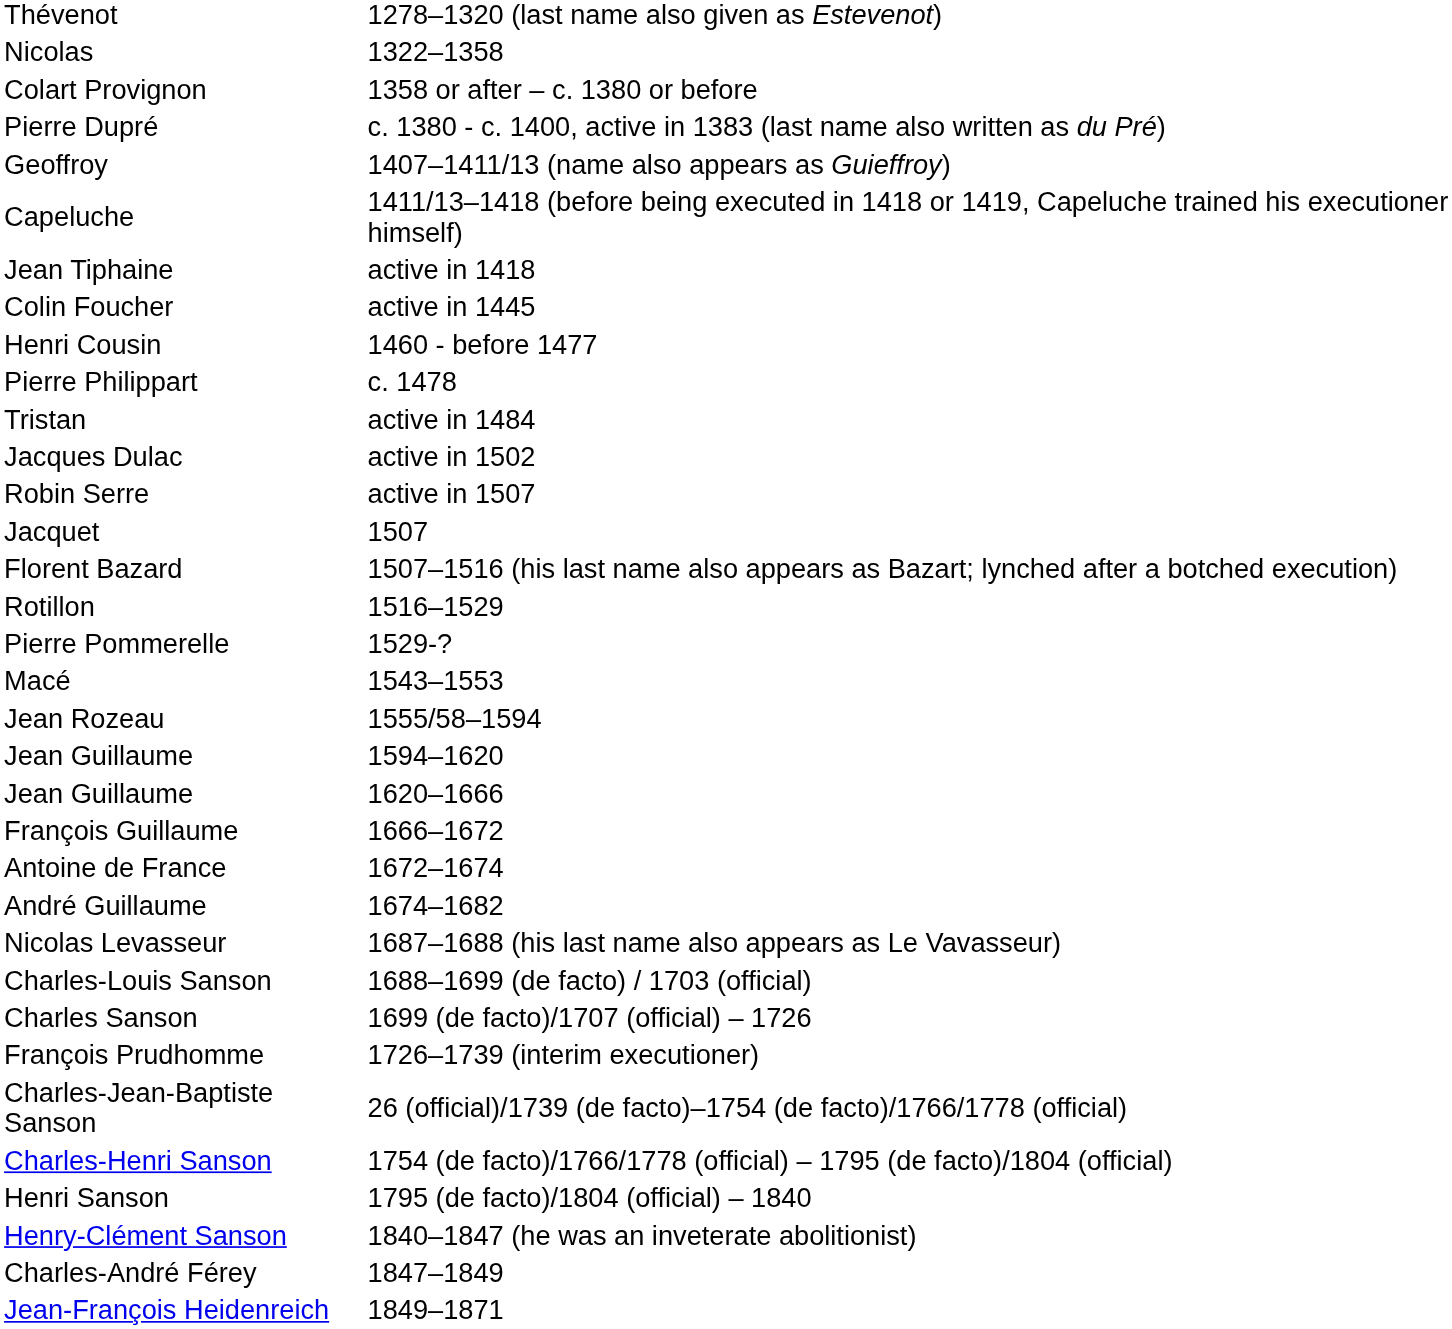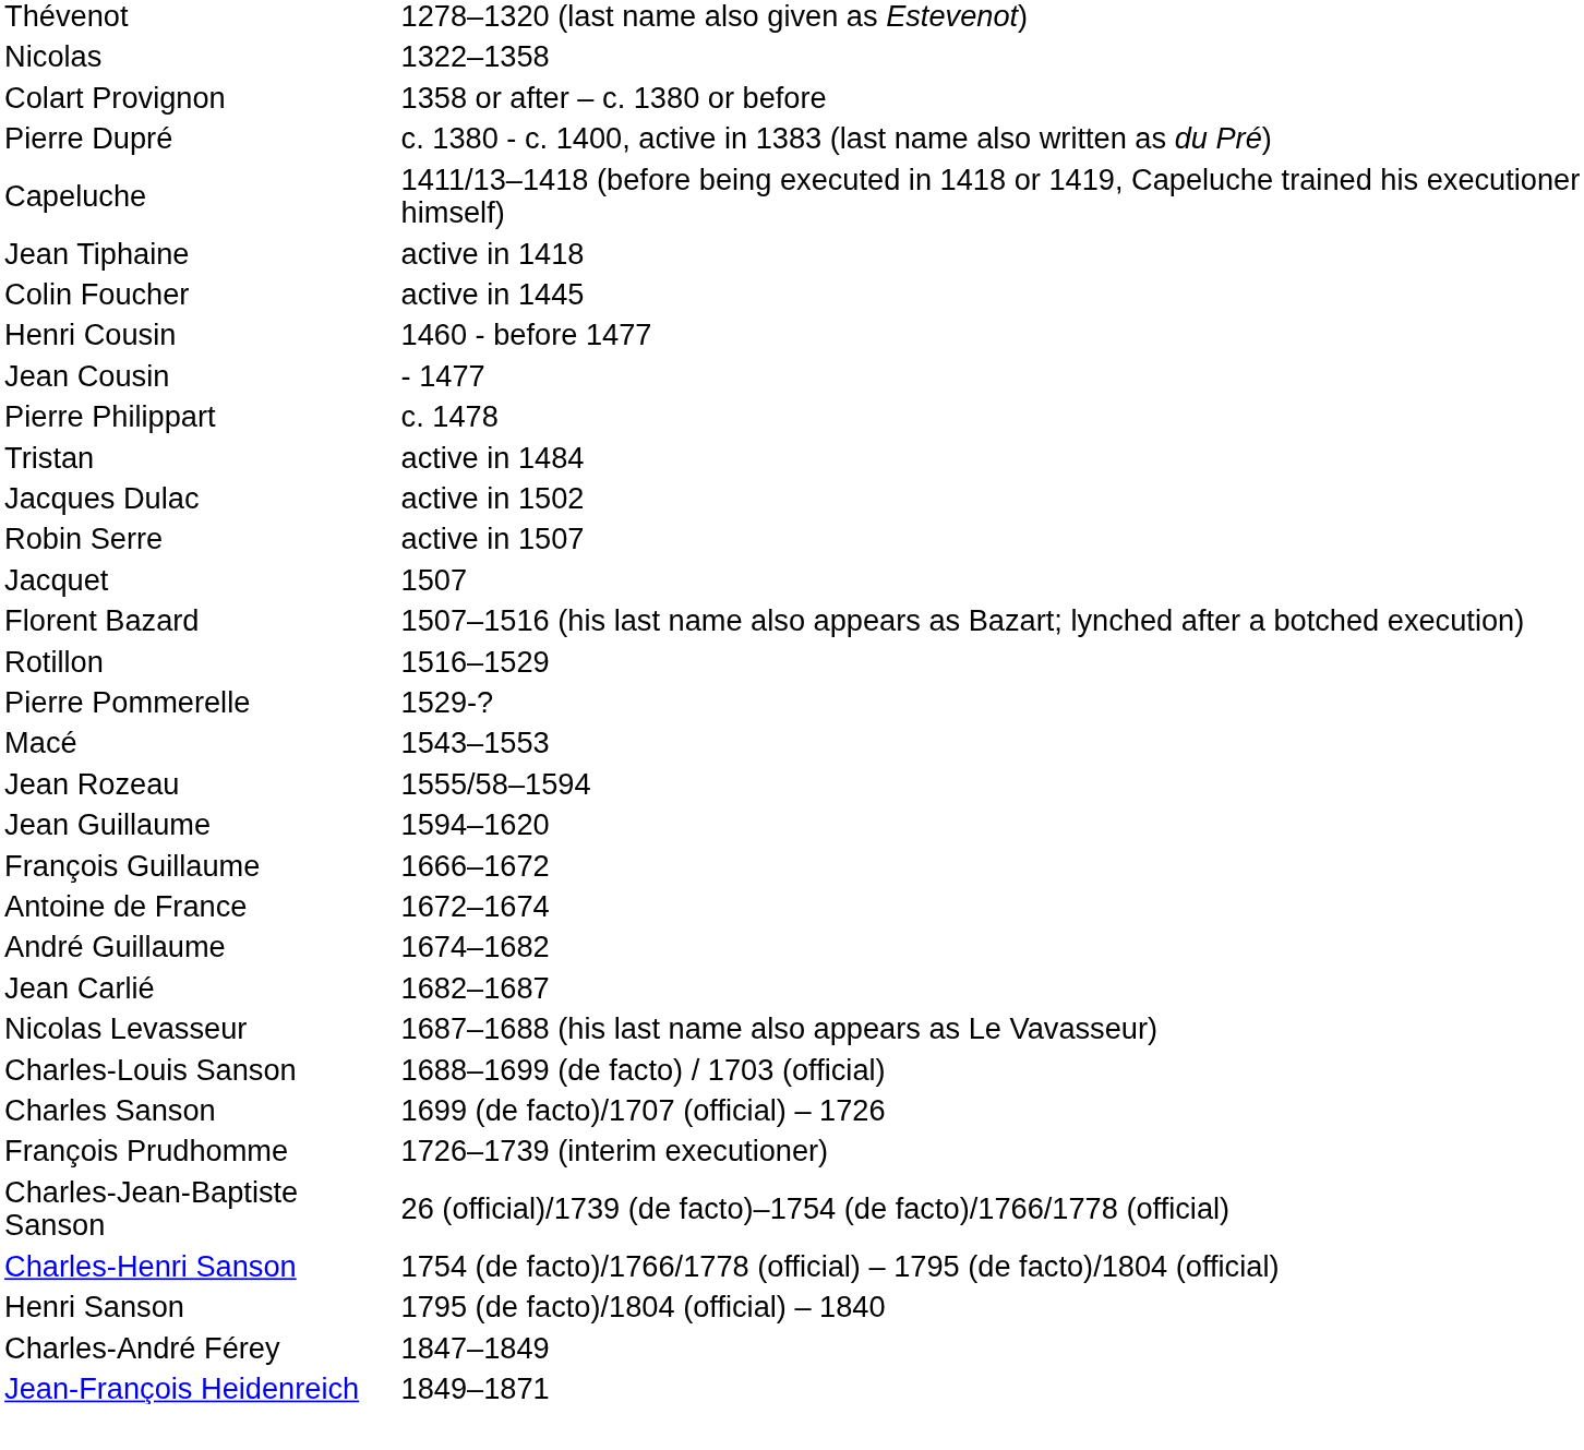 <table>
 <tr>
 <td>Thévenot</td>
 <td>1278–1320 (last name also given as <em>Estevenot</em>)</td>
 </tr>
 <tr>
 <td>Nicolas</td>
 <td>1322–1358</td>
 </tr>
 <tr>
 <td>Colart Provignon</td>
 <td>1358 or after – c. 1380 or before</td>
 </tr>
 <tr>
 <td>Pierre Dupré</td>
 <td>c. 1380 - c. 1400, active in 1383 (last name also written as <em>du Pré</em>)</td>
 </tr>
 <tr>
-<td>Geoffroy</td>
-<td>1407–1411/13 (name also appears as <em>Guieffroy</em>)</td>
-</tr>
-<tr>
 <td>Capeluche</td>
 <td>1411/13–1418 (before being executed in 1418 or 1419, Capeluche trained his executioner himself)</td>
 </tr>
 <tr>
 <td>Jean Tiphaine</td>
 <td>active in 1418</td>
 </tr>
 <tr>
 <td>Colin Foucher</td>
 <td>active in 1445</td>
 </tr>
 <tr>
 <td>Henri Cousin</td>
 <td>1460 - before 1477</td>
+</tr>
+<tr>
+<td>Jean Cousin</td>
+<td>- 1477</td>
 </tr>
 <tr>
 <td>Pierre Philippart</td>
 <td>c. 1478</td>
 </tr>
 <tr>
 <td>Tristan</td>
 <td>active in 1484</td>
 </tr>
 <tr>
 <td>Jacques Dulac</td>
 <td>active in 1502</td>
 </tr>
 <tr>
 <td>Robin Serre</td>
 <td>active in 1507</td>
 </tr>
 <tr>
 <td>Jacquet</td>
 <td>1507</td>
 </tr>
 <tr>
 <td>Florent Bazard</td>
 <td>1507–1516 (his last name also appears as Bazart; lynched after a botched execution)</td>
 </tr>
 <tr>
 <td>Rotillon</td>
 <td>1516–1529</td>
 </tr>
 <tr>
 <td>Pierre Pommerelle</td>
 <td>1529-?</td>
 </tr>
 <tr>
 <td>Macé</td>
 <td>1543–1553</td>
 </tr>
 <tr>
 <td>Jean Rozeau</td>
 <td>1555/58–1594</td>
 </tr>
 <tr>
 <td>Jean Guillaume</td>
 <td>1594–1620</td>
 </tr>
 <tr>
-<td>Jean Guillaume</td>
-<td>1620–1666</td>
-</tr>
-<tr>
 <td>François Guillaume</td>
 <td>1666–1672</td>
 </tr>
 <tr>
 <td>Antoine de France</td>
 <td>1672–1674</td>
 </tr>
 <tr>
 <td>André Guillaume</td>
 <td>1674–1682</td>
+</tr>
+<tr>
+<td>Jean Carlié</td>
+<td>1682–1687</td>
 </tr>
 <tr>
 <td>Nicolas Levasseur</td>
 <td>1687–1688 (his last name also appears as Le Vavasseur)</td>
 </tr>
 <tr>
 <td>Charles-Louis Sanson</td>
 <td>1688–1699 (de facto) / 1703 (official)</td>
 </tr>
 <tr>
 <td>Charles Sanson</td>
 <td>1699 (de facto)/1707 (official) – 1726</td>
 </tr>
 <tr>
 <td>François Prudhomme</td>
 <td>1726–1739 (interim executioner)</td>
 </tr>
 <tr>
 <td>Charles-Jean-Baptiste Sanson</td>
 <td>26 (official)/1739 (de facto)–1754 (de facto)/1766/1778 (official)</td>
 </tr>
 <tr>
 <td><a href='#'>Charles-Henri Sanson</a></td>
 <td>1754 (de facto)/1766/1778 (official) – 1795 (de facto)/1804 (official)</td>
 </tr>
 <tr>
 <td>Henri Sanson</td>
 <td>1795 (de facto)/1804 (official) – 1840</td>
 </tr>
 <tr>
-<td><a href='#'>Henry-Clément Sanson</a></td>
-<td>1840–1847 (he was an inveterate abolitionist)</td>
-</tr>
-<tr>
 <td>Charles-André Férey</td>
 <td>1847–1849</td>
 </tr>
 <tr>
 <td><a href='#'>Jean-François Heidenreich</a></td>
 <td>1849–1871</td>
 </tr>
 </table>
